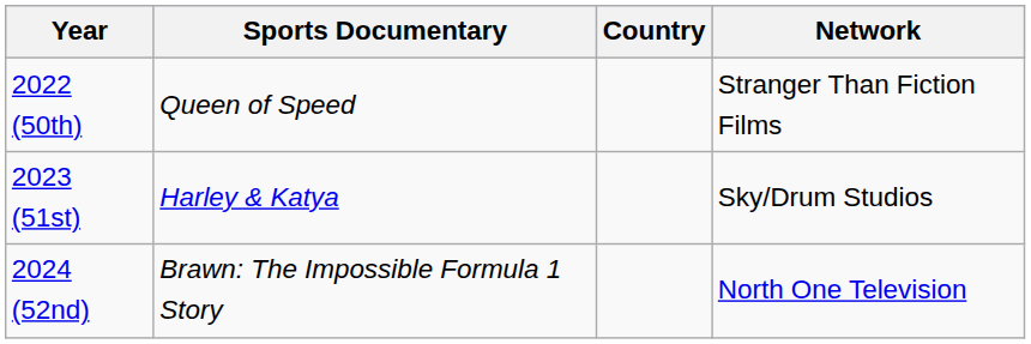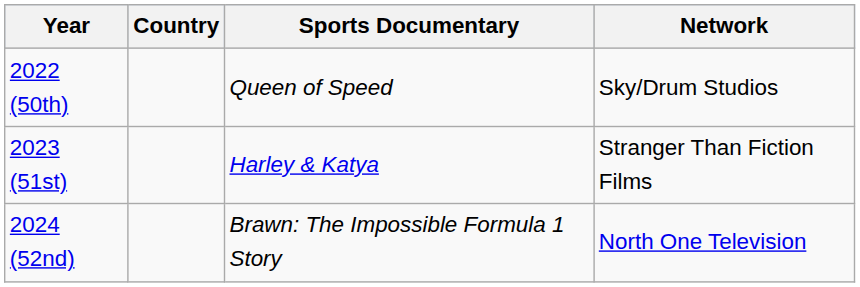 <table class="wikitable" style="font-size:1.00em; line-height:1.5em;">
 <tr style="background:#b0c4de; text-align:center;">
 <th>Year</th>
+<th>Country</th>
 <th>Sports Documentary</th>
-<th>Country</th>
 <th>Network</th>
 </tr>
 <tr>
 <td><a href='#'>2022</a> <a href='#'>(50th)</a></td>
+<td></td>
 <td><em>Queen of Speed</em></td>
+<td>Sky/Drum Studios</td>
+</tr>
+<tr>
+<td><a href='#'>2023</a> <a href='#'>(51st)</a></td>
 <td></td>
+<td><em><a href='#'>Harley & Katya</a></em></td>
 <td>Stranger Than Fiction Films</td>
 </tr>
 <tr>
-<td><a href='#'>2023</a> <a href='#'>(51st)</a></td>
-<td><em><a href='#'>Harley & Katya</a></em></td>
+<td><a href='#'>2024</a> <a href='#'>(52nd)</a></td>
 <td></td>
-<td>Sky/Drum Studios</td>
-</tr>
-<tr>
-<td><a href='#'>2024</a> <a href='#'>(52nd)</a></td>
 <td><em>Brawn: The Impossible Formula 1 Story</em></td>
-<td></td>
 <td><a href='#'>North One Television</a></td>
 </tr>
 </table>
